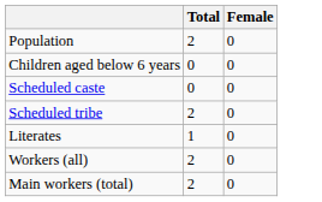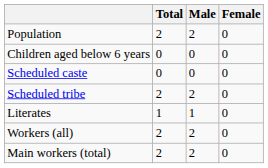 <table class="wikitable sortable">
 <tr>
 <th></th>
 <th>Total</th>
+<th>Male</th>
 <th>Female</th>
 </tr>
 <tr>
 <td>Population</td>
+<td>2</td>
 <td>2</td>
 <td>0</td>
 </tr>
 <tr>
 <td>Children aged below 6 years</td>
 <td>0</td>
 <td>0</td>
+<td>0</td>
 </tr>
 <tr>
 <td><a href='#'>Scheduled caste</a></td>
+<td>0</td>
 <td>0</td>
 <td>0</td>
 </tr>
 <tr>
 <td><a href='#'>Scheduled tribe</a></td>
 <td>2</td>
+<td>2</td>
 <td>0</td>
 </tr>
 <tr>
 <td>Literates</td>
+<td>1</td>
 <td>1</td>
 <td>0</td>
 </tr>
 <tr>
 <td>Workers (all)</td>
 <td>2</td>
+<td>2</td>
 <td>0</td>
 </tr>
 <tr>
 <td>Main workers (total)</td>
 <td>2</td>
+<td>2</td>
 <td>0</td>
 </tr>
 </table>
